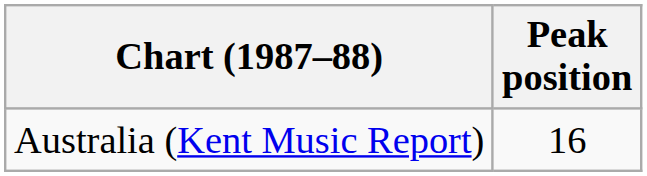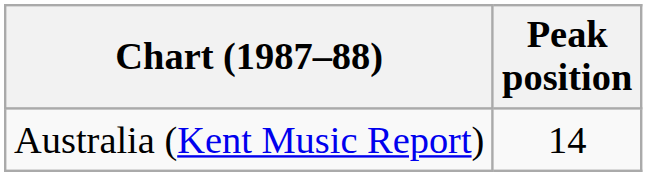 <table class="wikitable">
 <tr>
 <th>Chart (1987–88)</th>
 <th>Peak<br>position</th>
 </tr>
 <tr>
 <td>Australia (<a href='#'>Kent Music Report</a>)</td>
-<td align="center">16</td>
+<td align="center">14</td>
 </tr>
 </table>
